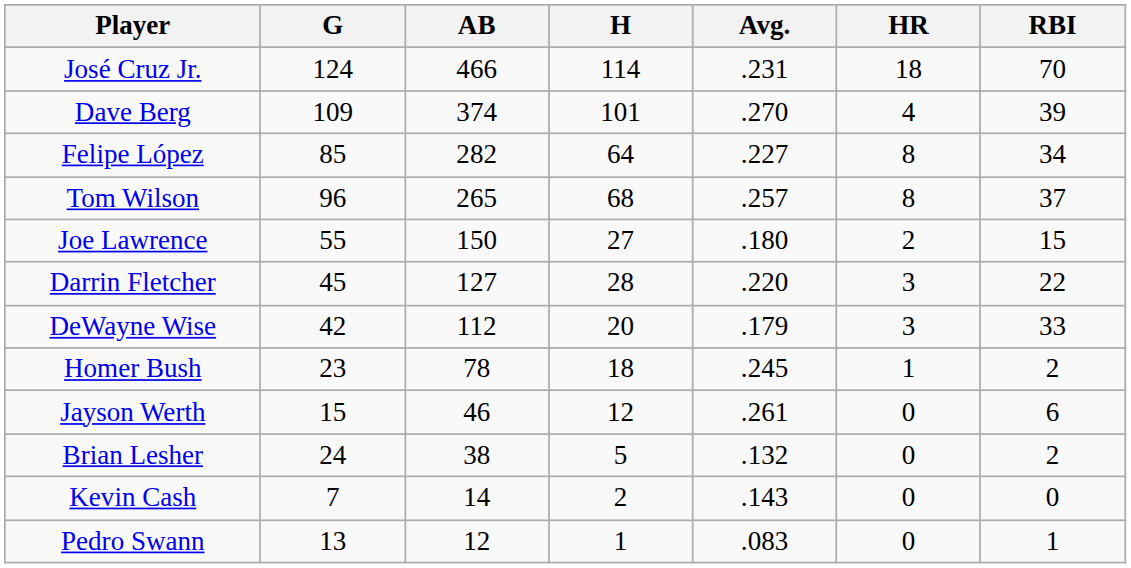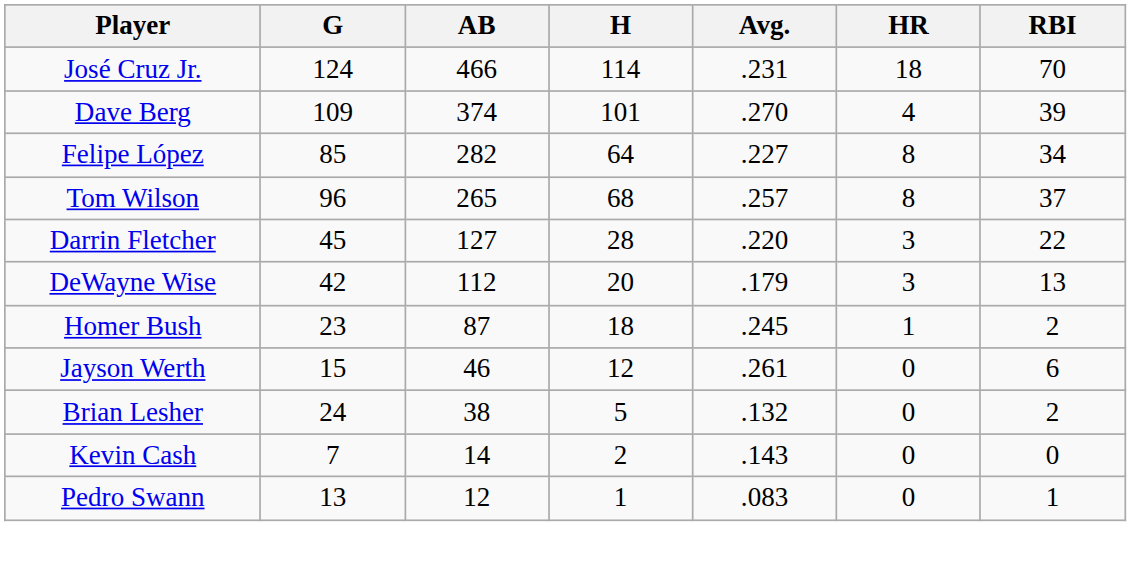 <table class="wikitable sortable">
 <tr>
 <th bgcolor="#DDDDFF" width="16%">Player</th>
 <th bgcolor="#DDDDFF" width="9%">G</th>
 <th bgcolor="#DDDDFF" width="9%">AB</th>
 <th bgcolor="#DDDDFF" width="9%">H</th>
 <th bgcolor="#DDDDFF" width="9%">Avg.</th>
 <th bgcolor="#DDDDFF" width="9%">HR</th>
 <th bgcolor="#DDDDFF" width="9%">RBI</th>
 </tr>
 <tr align="center">
 <td><a href='#'>José Cruz Jr.</a></td>
 <td>124</td>
 <td>466</td>
 <td>114</td>
 <td>.231</td>
 <td>18</td>
 <td>70</td>
 </tr>
 <tr align=center>
 <td><a href='#'>Dave Berg</a></td>
 <td>109</td>
 <td>374</td>
 <td>101</td>
 <td>.270</td>
 <td>4</td>
 <td>39</td>
 </tr>
 <tr align=center>
 <td><a href='#'>Felipe López</a></td>
 <td>85</td>
 <td>282</td>
 <td>64</td>
 <td>.227</td>
 <td>8</td>
 <td>34</td>
 </tr>
 <tr align=center>
 <td><a href='#'>Tom Wilson</a></td>
 <td>96</td>
 <td>265</td>
 <td>68</td>
 <td>.257</td>
 <td>8</td>
 <td>37</td>
 </tr>
-<tr align=center>
-<td><a href='#'>Joe Lawrence</a></td>
-<td>55</td>
-<td>150</td>
-<td>27</td>
-<td>.180</td>
-<td>2</td>
-<td>15</td>
-</tr>
 <tr align="center">
 <td><a href='#'>Darrin Fletcher</a></td>
 <td>45</td>
 <td>127</td>
 <td>28</td>
 <td>.220</td>
 <td>3</td>
 <td>22</td>
 </tr>
 <tr align=center>
 <td><a href='#'>DeWayne Wise</a></td>
 <td>42</td>
 <td>112</td>
 <td>20</td>
 <td>.179</td>
 <td>3</td>
-<td>33</td>
+<td>13</td>
 </tr>
 <tr align=center>
 <td><a href='#'>Homer Bush</a></td>
 <td>23</td>
-<td>78</td>
+<td>87</td>
 <td>18</td>
 <td>.245</td>
 <td>1</td>
 <td>2</td>
 </tr>
 <tr align=center>
 <td><a href='#'>Jayson Werth</a></td>
 <td>15</td>
 <td>46</td>
 <td>12</td>
 <td>.261</td>
 <td>0</td>
 <td>6</td>
 </tr>
 <tr align=center>
 <td><a href='#'>Brian Lesher</a></td>
 <td>24</td>
 <td>38</td>
 <td>5</td>
 <td>.132</td>
 <td>0</td>
 <td>2</td>
 </tr>
 <tr align=center>
 <td><a href='#'>Kevin Cash</a></td>
 <td>7</td>
 <td>14</td>
 <td>2</td>
 <td>.143</td>
 <td>0</td>
 <td>0</td>
 </tr>
 <tr align=center>
 <td><a href='#'>Pedro Swann</a></td>
 <td>13</td>
 <td>12</td>
 <td>1</td>
 <td>.083</td>
 <td>0</td>
 <td>1</td>
 </tr>
 </table>
